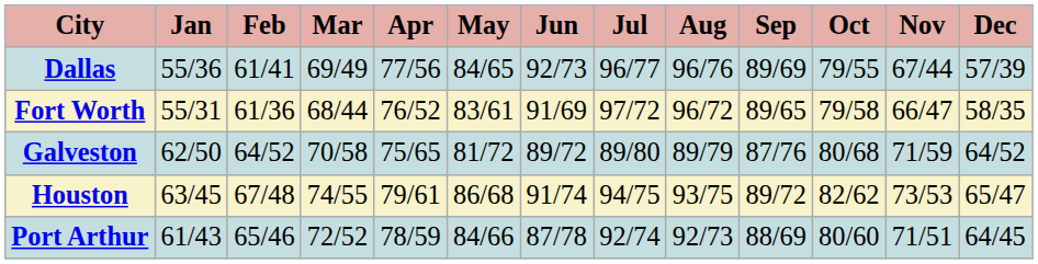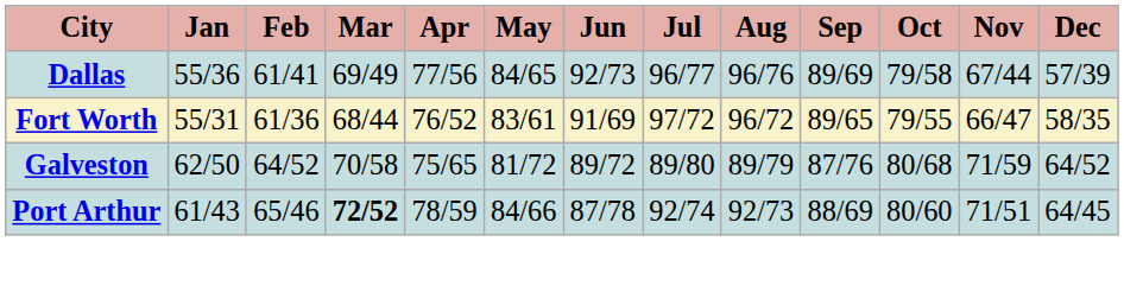 <table class="wikitable sortable sort-under" "text-align: center; font-size: 80%;"|>
 <tr>
 <th style="background-color: #E5AFAA;">City</th>
 <th style="background-color: #E5AFAA;" data-sort-type="number">Jan</th>
 <th style="background-color: #E5AFAA;" data-sort-type="number">Feb</th>
 <th style="background-color: #E5AFAA;" data-sort-type="number">Mar</th>
 <th style="background-color: #E5AFAA;" data-sort-type="number">Apr</th>
 <th style="background-color: #E5AFAA;" data-sort-type="number">May</th>
 <th style="background-color: #E5AFAA;" data-sort-type="number">Jun</th>
 <th style="background-color: #E5AFAA;" data-sort-type="number">Jul</th>
 <th style="background-color: #E5AFAA;" data-sort-type="number">Aug</th>
 <th style="background-color: #E5AFAA;" data-sort-type="number">Sep</th>
 <th style="background-color: #E5AFAA;" data-sort-type="number">Oct</th>
 <th style="background-color: #E5AFAA;" data-sort-type="number">Nov</th>
 <th style="background-color: #E5AFAA;" data-sort-type="number">Dec</th>
 </tr>
 <tr style="background: #C5DFE1;">
 <th style="background: #C5DFE1;"><a href='#'>Dallas</a></th>
 <td>55/36</td>
 <td>61/41</td>
 <td>69/49</td>
 <td>77/56</td>
 <td>84/65</td>
 <td>92/73</td>
 <td>96/77</td>
 <td>96/76</td>
 <td>89/69</td>
-<td>79/55</td>
+<td>79/58</td>
 <td>67/44</td>
 <td>57/39</td>
 </tr>
 <tr style="background: #F8F3CA;">
 <th style="background: #F8F3CA;"><a href='#'>Fort Worth</a></th>
 <td>55/31</td>
 <td>61/36</td>
 <td>68/44</td>
 <td>76/52</td>
 <td>83/61</td>
 <td>91/69</td>
 <td>97/72</td>
 <td>96/72</td>
 <td>89/65</td>
-<td>79/58</td>
+<td>79/55</td>
 <td>66/47</td>
 <td>58/35</td>
 </tr>
 <tr style="background: #C5DFE1;">
 <th style="background: #C5DFE1;"><a href='#'>Galveston</a></th>
 <td>62/50</td>
 <td>64/52</td>
 <td>70/58</td>
 <td>75/65</td>
 <td>81/72</td>
 <td>89/72</td>
 <td>89/80</td>
 <td>89/79</td>
 <td>87/76</td>
 <td>80/68</td>
 <td>71/59</td>
 <td>64/52</td>
 </tr>
-<tr style="background: #F8F3CA;">
-<th style="background: #F8F3CA;"><a href='#'>Houston</a></th>
-<td>63/45</td>
-<td>67/48</td>
-<td>74/55</td>
-<td>79/61</td>
-<td>86/68</td>
-<td>91/74</td>
-<td>94/75</td>
-<td>93/75</td>
-<td>89/72</td>
-<td>82/62</td>
-<td>73/53</td>
-<td>65/47</td>
-</tr>
 <tr style="background: #C5DFE1;">
 <th style="background: #C5DFE1;"><a href='#'>Port Arthur</a></th>
 <td>61/43</td>
 <td>65/46</td>
-<td>72/52</td>
+<td><strong>72/52</strong></td>
 <td>78/59</td>
 <td>84/66</td>
 <td>87/78</td>
 <td>92/74</td>
 <td>92/73</td>
 <td>88/69</td>
 <td>80/60</td>
 <td>71/51</td>
 <td>64/45</td>
 </tr>
 </table>
